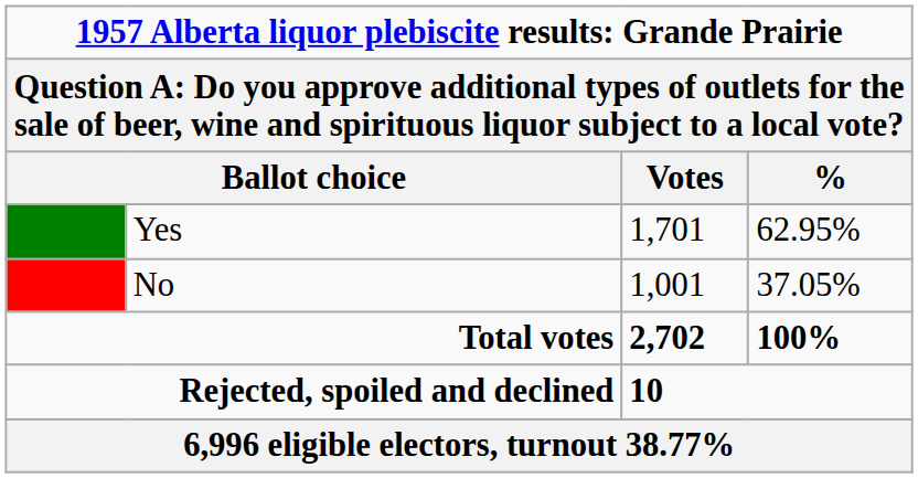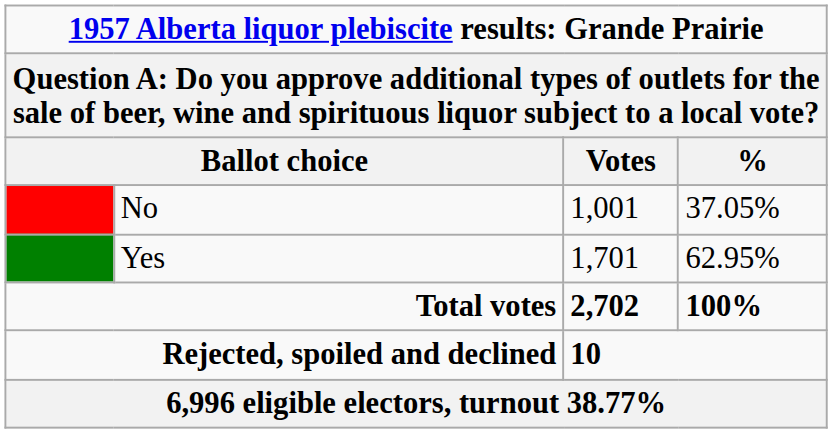 <table class="wikitable" align=right>
 <tr>
 <td colspan=4 align=center><strong><a href='#'>1957 Alberta liquor plebiscite</a> results: Grande Prairie</strong></td>
 </tr>
 <tr>
 <th colspan=4>Question A: Do you approve additional types of outlets for the<br> sale of beer, wine and spirituous liquor subject to a local vote?</th>
 </tr>
 <tr>
 <th colspan=2>Ballot choice</th>
 <th>Votes</th>
 <th>%</th>
 </tr>
 <tr>
+<td bgcolor=red></td>
+<td>No</td>
+<td>1,001</td>
+<td>37.05%</td>
+</tr>
+<tr>
 <td bgcolor=green></td>
 <td>Yes</td>
 <td>1,701</td>
 <td>62.95%</td>
-</tr>
-<tr>
-<td bgcolor=red></td>
-<td>No</td>
-<td>1,001</td>
-<td>37.05%</td>
 </tr>
 <tr>
 <td align=right colspan=2><strong>Total votes</strong></td>
 <td><strong>2,702</strong></td>
 <td><strong>100%</strong></td>
 </tr>
 <tr>
 <td align=right colspan=2><strong>Rejected, spoiled and declined</strong></td>
 <td colspan=2><strong>10</strong></td>
 </tr>
 <tr>
 <th colspan=4>6,996 eligible electors, turnout 38.77%</th>
 </tr>
 </table>
